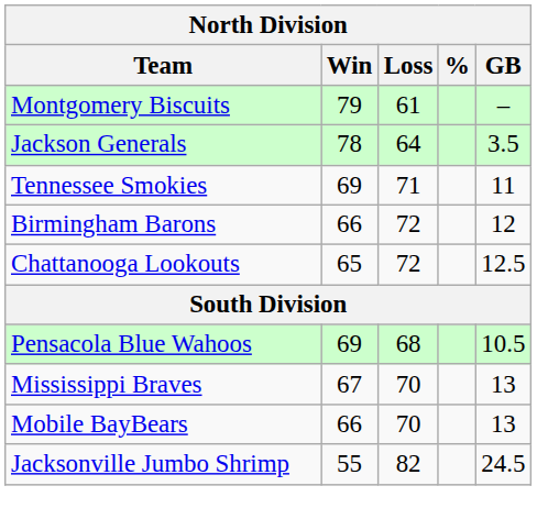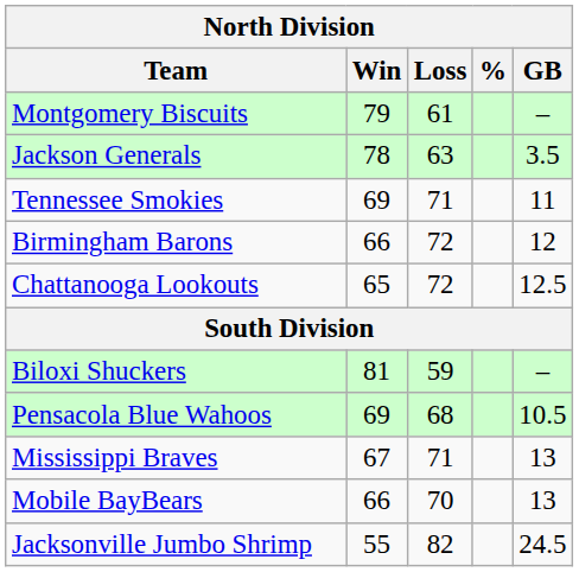 <table class="wikitable">
 <tr>
 <th colspan="5">North Division</th>
 </tr>
 <tr>
 <th width="60%">Team</th>
 <th>Win</th>
 <th>Loss</th>
 <th>%</th>
 <th>GB</th>
 </tr>
 <tr align=center bgcolor=ccffcc>
 <td align=left><a href='#'>Montgomery Biscuits</a></td>
 <td>79</td>
 <td>61</td>
 <td></td>
 <td>–</td>
 </tr>
 <tr align=center bgcolor=ccffcc>
 <td align=left><a href='#'>Jackson Generals</a></td>
 <td>78</td>
-<td>64</td>
+<td>63</td>
 <td></td>
 <td>3.5</td>
 </tr>
 <tr align=center>
 <td align=left><a href='#'>Tennessee Smokies</a></td>
 <td>69</td>
 <td>71</td>
 <td></td>
 <td>11</td>
 </tr>
 <tr align=center>
 <td align=left><a href='#'>Birmingham Barons</a></td>
 <td>66</td>
 <td>72</td>
 <td></td>
 <td>12</td>
 </tr>
 <tr align=center>
 <td align=left><a href='#'>Chattanooga Lookouts</a></td>
 <td>65</td>
 <td>72</td>
 <td></td>
 <td>12.5</td>
 </tr>
 <tr>
 <th colspan="5">South Division</th>
 </tr>
 <tr align=center bgcolor=ccffcc>
+<td align=left><a href='#'>Biloxi Shuckers</a></td>
+<td>81</td>
+<td>59</td>
+<td></td>
+<td>–</td>
+</tr>
+<tr align=center bgcolor=ccffcc>
 <td align=left><a href='#'>Pensacola Blue Wahoos</a></td>
 <td>69</td>
 <td>68</td>
 <td></td>
 <td>10.5</td>
 </tr>
 <tr align=center>
 <td align=left><a href='#'>Mississippi Braves</a></td>
 <td>67</td>
-<td>70</td>
+<td>71</td>
 <td></td>
 <td>13</td>
 </tr>
 <tr align=center>
 <td align=left><a href='#'>Mobile BayBears</a></td>
 <td>66</td>
 <td>70</td>
 <td></td>
 <td>13</td>
 </tr>
 <tr align=center>
 <td align=left><a href='#'>Jacksonville Jumbo Shrimp</a></td>
 <td>55</td>
 <td>82</td>
 <td></td>
 <td>24.5</td>
 </tr>
 </table>
